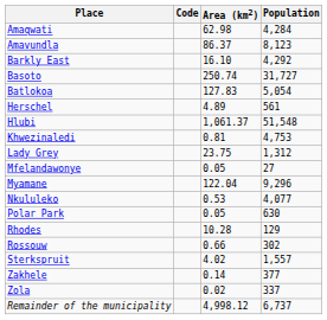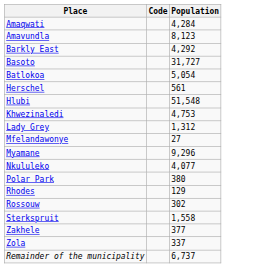 <table class="wikitable sortable">
 <tr>
 <th>Place</th>
 <th>Code</th>
-<th>Area (km<sup>2</sup>)</th>
 <th>Population</th>
 </tr>
 <tr>
 <td><a href='#'>Amaqwati</a></td>
 <td></td>
-<td>62.98</td>
 <td>4,284</td>
 </tr>
 <tr>
 <td><a href='#'>Amavundla</a></td>
 <td></td>
-<td>86.37</td>
 <td>8,123</td>
 </tr>
 <tr>
 <td><a href='#'>Barkly East</a></td>
 <td></td>
-<td>16.10</td>
 <td>4,292</td>
 </tr>
 <tr>
 <td><a href='#'>Basoto</a></td>
 <td></td>
-<td>250.74</td>
 <td>31,727</td>
 </tr>
 <tr>
 <td><a href='#'>Batlokoa</a></td>
 <td></td>
-<td>127.83</td>
 <td>5,054</td>
 </tr>
 <tr>
 <td><a href='#'>Herschel</a></td>
 <td></td>
-<td>4.89</td>
 <td>561</td>
 </tr>
 <tr>
 <td><a href='#'>Hlubi</a></td>
 <td></td>
-<td>1,061.37</td>
 <td>51,548</td>
 </tr>
 <tr>
 <td><a href='#'>Khwezinaledi</a></td>
 <td></td>
-<td>0.81</td>
 <td>4,753</td>
 </tr>
 <tr>
 <td><a href='#'>Lady Grey</a></td>
 <td></td>
-<td>23.75</td>
 <td>1,312</td>
 </tr>
 <tr>
 <td><a href='#'>Mfelandawonye</a></td>
 <td></td>
-<td>0.05</td>
 <td>27</td>
 </tr>
 <tr>
 <td><a href='#'>Myamane</a></td>
 <td></td>
-<td>122.04</td>
 <td>9,296</td>
 </tr>
 <tr>
 <td><a href='#'>Nkululeko</a></td>
 <td></td>
-<td>0.53</td>
 <td>4,077</td>
 </tr>
 <tr>
 <td><a href='#'>Polar Park</a></td>
 <td></td>
-<td>0.05</td>
-<td>630</td>
+<td>380</td>
 </tr>
 <tr>
 <td><a href='#'>Rhodes</a></td>
 <td></td>
-<td>10.28</td>
 <td>129</td>
 </tr>
 <tr>
 <td><a href='#'>Rossouw</a></td>
 <td></td>
-<td>0.66</td>
 <td>302</td>
 </tr>
 <tr>
 <td><a href='#'>Sterkspruit</a></td>
 <td></td>
-<td>4.02</td>
-<td>1,557</td>
+<td>1,558</td>
 </tr>
 <tr>
 <td><a href='#'>Zakhele</a></td>
 <td></td>
-<td>0.14</td>
 <td>377</td>
 </tr>
 <tr>
 <td><a href='#'>Zola</a></td>
 <td></td>
-<td>0.02</td>
 <td>337</td>
 </tr>
 <tr>
 <td><em>Remainder of the municipality</em></td>
 <td></td>
-<td>4,998.12</td>
 <td>6,737</td>
 </tr>
 </table>
